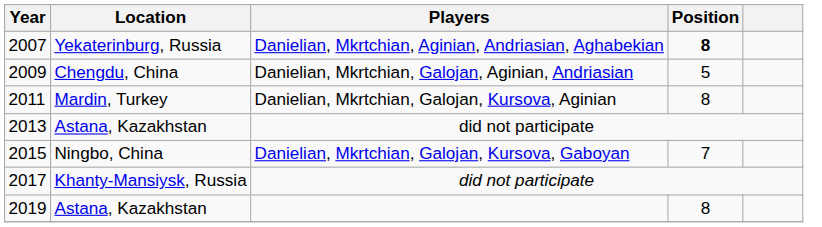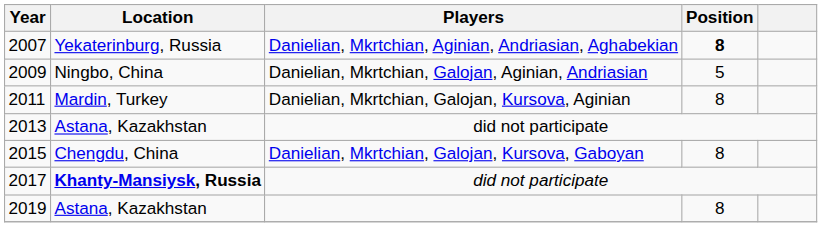 <table class="wikitable sortable">
 <tr>
 <th>Year</th>
 <th>Location</th>
 <th>Players</th>
 <th>Position</th>
 <th class="unsortable" style="width:3em"></th>
 </tr>
 <tr>
 <td>2007</td>
 <td> <a href='#'>Yekaterinburg</a>, Russia</td>
 <td><a href='#'>Danielian</a>, <a href='#'>Mkrtchian</a>, <a href='#'>Aginian</a>, <a href='#'>Andriasian</a>, <a href='#'>Aghabekian</a></td>
 <td align="center"><strong>8</strong></td>
 <td align="center"></td>
 </tr>
 <tr>
 <td>2009</td>
-<td> <a href='#'>Chengdu</a>, China</td>
+<td> Ningbo, China</td>
 <td>Danielian, Mkrtchian, <a href='#'>Galojan</a>, Aginian, <a href='#'>Andriasian</a></td>
 <td align="center">5</td>
 <td align="center"></td>
 </tr>
 <tr>
 <td>2011</td>
 <td> <a href='#'>Mardin</a>, Turkey</td>
 <td>Danielian, Mkrtchian, Galojan, <a href='#'>Kursova</a>, Aginian</td>
 <td align="center">8</td>
 <td align="center"></td>
 </tr>
 <tr>
 <td>2013</td>
 <td> <a href='#'>Astana</a>, Kazakhstan</td>
 <td colspan="3" align="center">did not participate</td>
 </tr>
 <tr>
 <td>2015</td>
-<td> Ningbo, China</td>
+<td> <a href='#'>Chengdu</a>, China</td>
 <td><a href='#'>Danielian</a>, <a href='#'>Mkrtchian</a>, <a href='#'>Galojan</a>, <a href='#'>Kursova</a>, <a href='#'>Gaboyan</a></td>
-<td align="center">7</td>
+<td align="center">8</td>
 <td align="center"></td>
 </tr>
 <tr>
 <td>2017</td>
-<td> <a href='#'>Khanty-Mansiysk</a>, Russia</td>
+<td><strong> <a href='#'>Khanty-Mansiysk</a>, Russia</strong></td>
 <td colspan="3" align="center"><em>did not participate</em></td>
 </tr>
 <tr>
 <td>2019</td>
 <td> <a href='#'>Astana</a>, Kazakhstan</td>
 <td></td>
 <td align="center">8</td>
 <td align="center"></td>
 </tr>
 <tr>
 </tr>
 </table>
